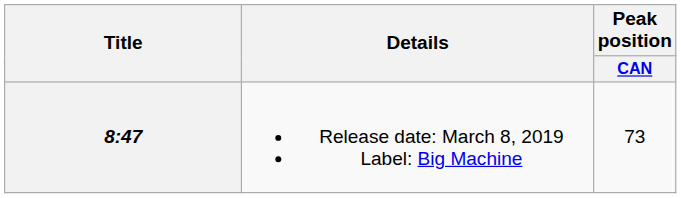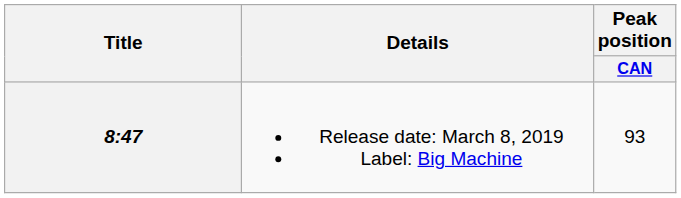 <table class="wikitable plainrowheaders" style="text-align:center;">
 <tr>
 <th rowspan="2" style="width:12em;">Title</th>
 <th rowspan="2" style="width:18em;">Details</th>
 <th scope="col">Peak position</th>
 </tr>
 <tr>
 <th scope="col" style="width:3em;font-size:85%;"><a href='#'>CAN</a><br></th>
 </tr>
 <tr>
 <th scope="row"><em>8:47</em></th>
 <td><br><ul><li>Release date: March 8, 2019</li><li>Label: <a href='#'>Big Machine</a></li></ul></td>
-<td>73</td>
+<td>93</td>
 </tr>
 </table>
